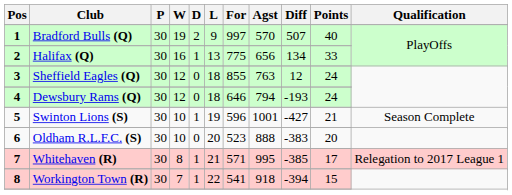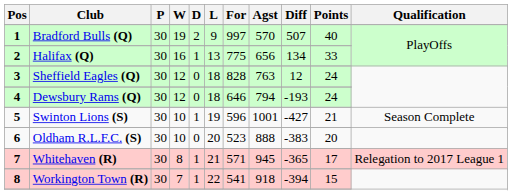 <table class="wikitable" style="text-align:left;">
 <tr>
 <th><strong>Pos</strong></th>
 <th><strong>Club</strong></th>
 <th><strong>P</strong></th>
 <th><strong>W</strong></th>
 <th><strong>D</strong></th>
 <th><strong>L</strong></th>
 <th><strong>For</strong></th>
 <th><strong>Agst</strong></th>
 <th><strong>Diff</strong></th>
 <th><strong>Points</strong></th>
 <th><strong>Qualification</strong></th>
 </tr>
 <tr --->
 </tr>
 <tr align=center style="background:#ccffcc;">
 <td><strong>1</strong></td>
 <td style="text-align:left;"> <a href='#'>Bradford Bulls</a> <strong>(Q)</strong></td>
 <td>30</td>
 <td>19</td>
 <td>2</td>
 <td>9</td>
 <td>997</td>
 <td>570</td>
 <td>507</td>
 <td>40</td>
 <td rowspan=4>PlayOffs</td>
 </tr>
 <tr --->
 </tr>
 <tr align=center style="background:#ccffcc;">
 <td><strong>2</strong></td>
 <td style="text-align:left;"> <a href='#'>Halifax</a> <strong>(Q)</strong></td>
 <td>30</td>
 <td>16</td>
 <td>1</td>
 <td>13</td>
 <td>775</td>
 <td>656</td>
 <td>134</td>
 <td>33</td>
 </tr>
 <tr --->
 </tr>
 <tr align=center style="background:#ccffcc;">
 <td><strong>3</strong></td>
 <td style="text-align:left;"> <a href='#'>Sheffield Eagles</a> <strong>(Q)</strong></td>
 <td>30</td>
 <td>12</td>
 <td>0</td>
 <td>18</td>
-<td>855</td>
+<td>828</td>
 <td>763</td>
 <td>12</td>
 <td>24</td>
 </tr>
 <tr --->
 </tr>
 <tr align=center style="background:#ccffcc;">
 <td><strong>4</strong></td>
 <td style="text-align:left;"> <a href='#'>Dewsbury Rams</a> <strong>(Q)</strong></td>
 <td>30</td>
 <td>12</td>
 <td>0</td>
 <td>18</td>
 <td>646</td>
 <td>794</td>
 <td>-193</td>
 <td>24</td>
 </tr>
 <tr --->
 </tr>
 <tr align=center>
 <td><strong>5</strong></td>
 <td style="text-align:left;"> <a href='#'>Swinton Lions</a> <strong>(S)</strong></td>
 <td>30</td>
 <td>10</td>
 <td>1</td>
 <td>19</td>
 <td>596</td>
 <td>1001</td>
 <td>-427</td>
 <td>21</td>
 <td rowspan=2>Season Complete</td>
 </tr>
 <tr --->
 </tr>
 <tr align=center>
 <td><strong>6</strong></td>
 <td style="text-align:left;"> <a href='#'>Oldham R.L.F.C.</a> <strong>(S)</strong></td>
 <td>30</td>
 <td>10</td>
 <td>0</td>
 <td>20</td>
 <td>523</td>
 <td>888</td>
 <td>-383</td>
 <td>20</td>
 </tr>
 <tr --->
 </tr>
 <tr align=center style="background:#FFCCCC">
 <td><strong>7</strong></td>
 <td style="text-align:left;"> <a href='#'>Whitehaven</a> <strong>(R)</strong></td>
 <td>30</td>
 <td>8</td>
 <td>1</td>
 <td>21</td>
 <td>571</td>
-<td>995</td>
-<td>-385</td>
+<td>945</td>
+<td>-365</td>
 <td>17</td>
 <td rowspan=2>Relegation to 2017 League 1</td>
 </tr>
 <tr --->
 </tr>
 <tr align=center style="background:#FFCCCC">
 <td><strong>8</strong></td>
 <td style="text-align:left;"> <a href='#'>Workington Town</a> <strong>(R)</strong></td>
 <td>30</td>
 <td>7</td>
 <td>1</td>
 <td>22</td>
 <td>541</td>
 <td>918</td>
 <td>-394</td>
 <td>15</td>
 </tr>
 <tr --->
 </tr>
 </table>
